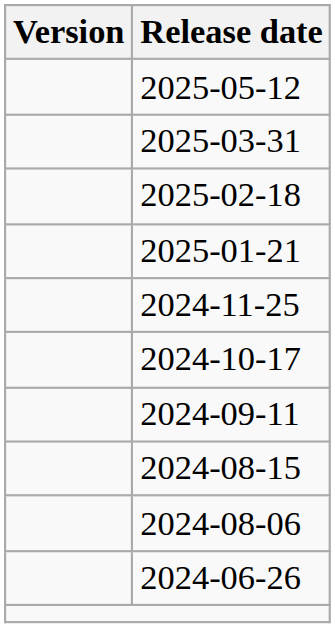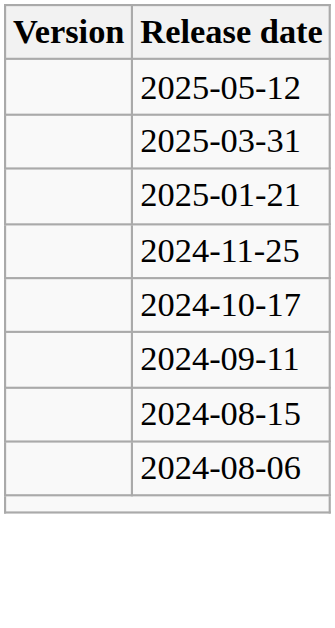 <table class="wikitable mw-collapsible">
 <tr>
 <th>Version</th>
 <th>Release date</th>
 </tr>
 <tr>
 <td></td>
 <td>2025-05-12</td>
 </tr>
 <tr>
 <td></td>
 <td>2025-03-31</td>
-</tr>
-<tr>
-<td></td>
-<td>2025-02-18</td>
 </tr>
 <tr>
 <td></td>
 <td>2025-01-21</td>
 </tr>
 <tr>
 <td></td>
 <td>2024-11-25</td>
 </tr>
 <tr>
 <td></td>
 <td>2024-10-17</td>
 </tr>
 <tr>
 <td></td>
 <td>2024-09-11</td>
 </tr>
 <tr>
 <td></td>
 <td>2024-08-15</td>
 </tr>
 <tr>
 <td></td>
 <td>2024-08-06</td>
 </tr>
 <tr>
-<td></td>
-<td>2024-06-26</td>
-</tr>
-<tr>
 <td colspan="2"><small></small></td>
 </tr>
 </table>
